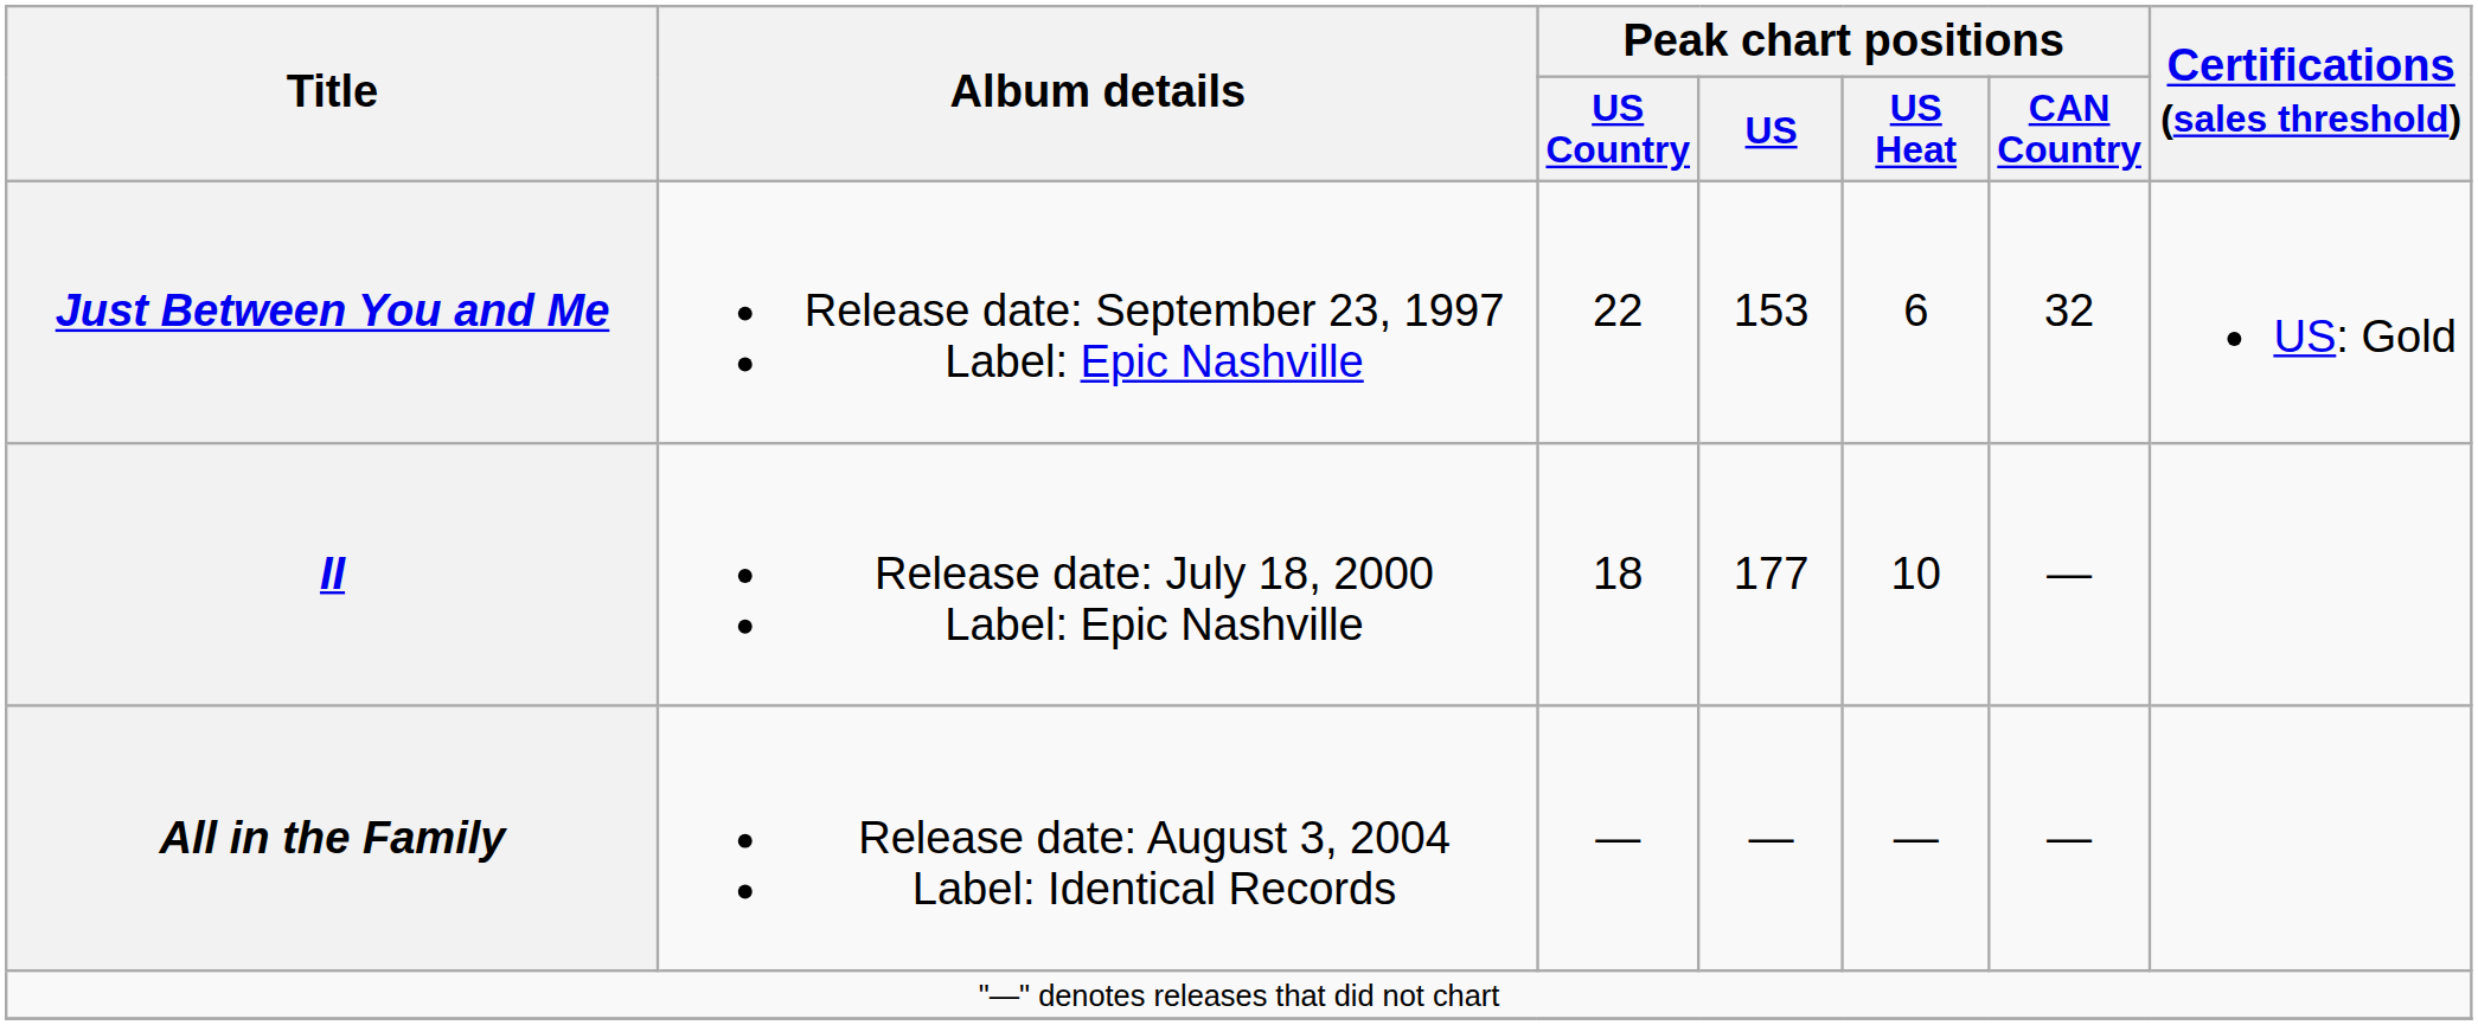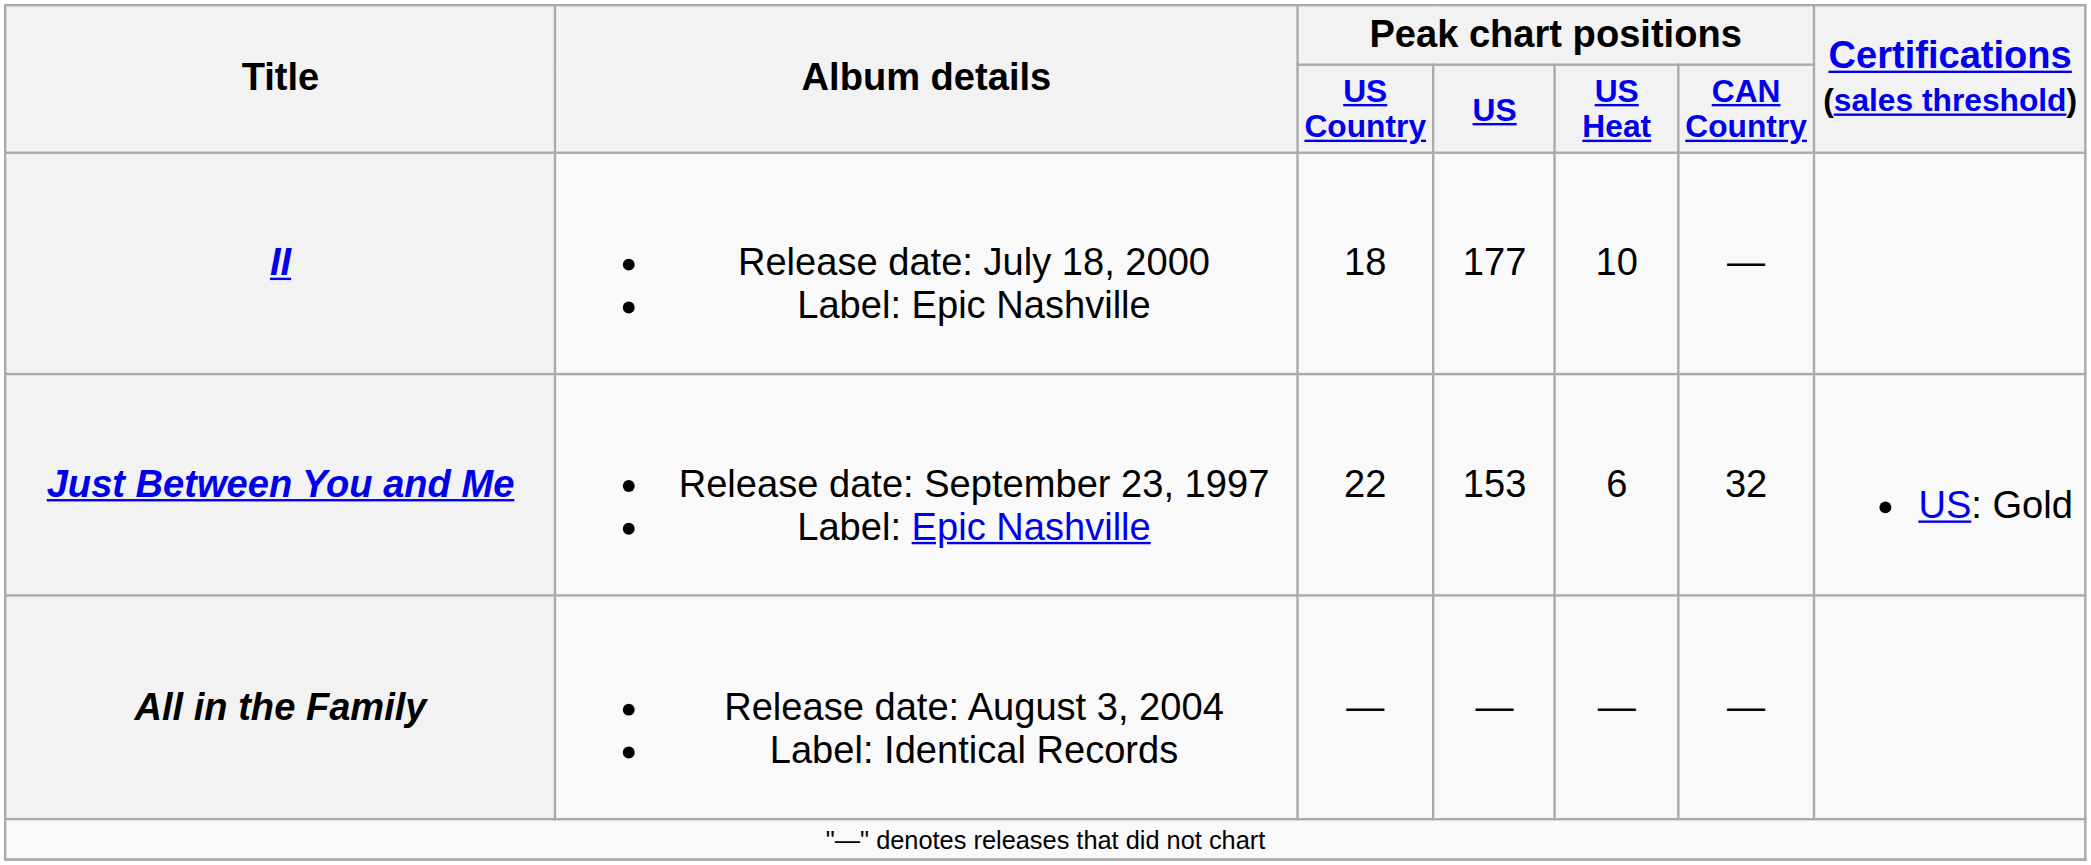 <table class="wikitable plainrowheaders" style="text-align:center;">
 <tr>
 <th rowspan="2" style="width:14em;">Title</th>
 <th rowspan="2" style="width:19em;">Album details</th>
 <th colspan="4">Peak chart positions</th>
 <th rowspan="2"><a href='#'>Certifications</a><br><small>(<a href='#'>sales threshold</a>)</small></th>
 </tr>
 <tr style="font-size:smaller;">
 <th width="45"><a href='#'>US Country</a><br></th>
 <th width="45"><a href='#'>US</a><br></th>
 <th width="45"><a href='#'>US<br>Heat</a><br></th>
 <th width="45"><a href='#'>CAN Country</a><br></th>
 </tr>
 <tr>
+<th scope="row"><em><a href='#'>II</a></em></th>
+<td><br><ul><li>Release date: July 18, 2000</li><li>Label: Epic Nashville</li></ul></td>
+<td>18</td>
+<td>177</td>
+<td>10</td>
+<td>—</td>
+<td></td>
+</tr>
+<tr>
 <th scope="row"><em><a href='#'>Just Between You and Me</a></em></th>
 <td><br><ul><li>Release date: September 23, 1997</li><li>Label: <a href='#'>Epic Nashville</a></li></ul></td>
 <td>22</td>
 <td>153</td>
 <td>6</td>
 <td>32</td>
 <td align="left"><br><ul><li><a href='#'>US</a>: Gold</li></ul></td>
-</tr>
-<tr>
-<th scope="row"><em><a href='#'>II</a></em></th>
-<td><br><ul><li>Release date: July 18, 2000</li><li>Label: Epic Nashville</li></ul></td>
-<td>18</td>
-<td>177</td>
-<td>10</td>
-<td>—</td>
-<td></td>
 </tr>
 <tr>
 <th scope="row"><em>All in the Family</em></th>
 <td><br><ul><li>Release date: August 3, 2004</li><li>Label: Identical Records</li></ul></td>
 <td>—</td>
 <td>—</td>
 <td>—</td>
 <td>—</td>
 <td></td>
 </tr>
 <tr>
 <td colspan="7" style="font-size:8pt">"—" denotes releases that did not chart</td>
 </tr>
 <tr>
 </tr>
 </table>
